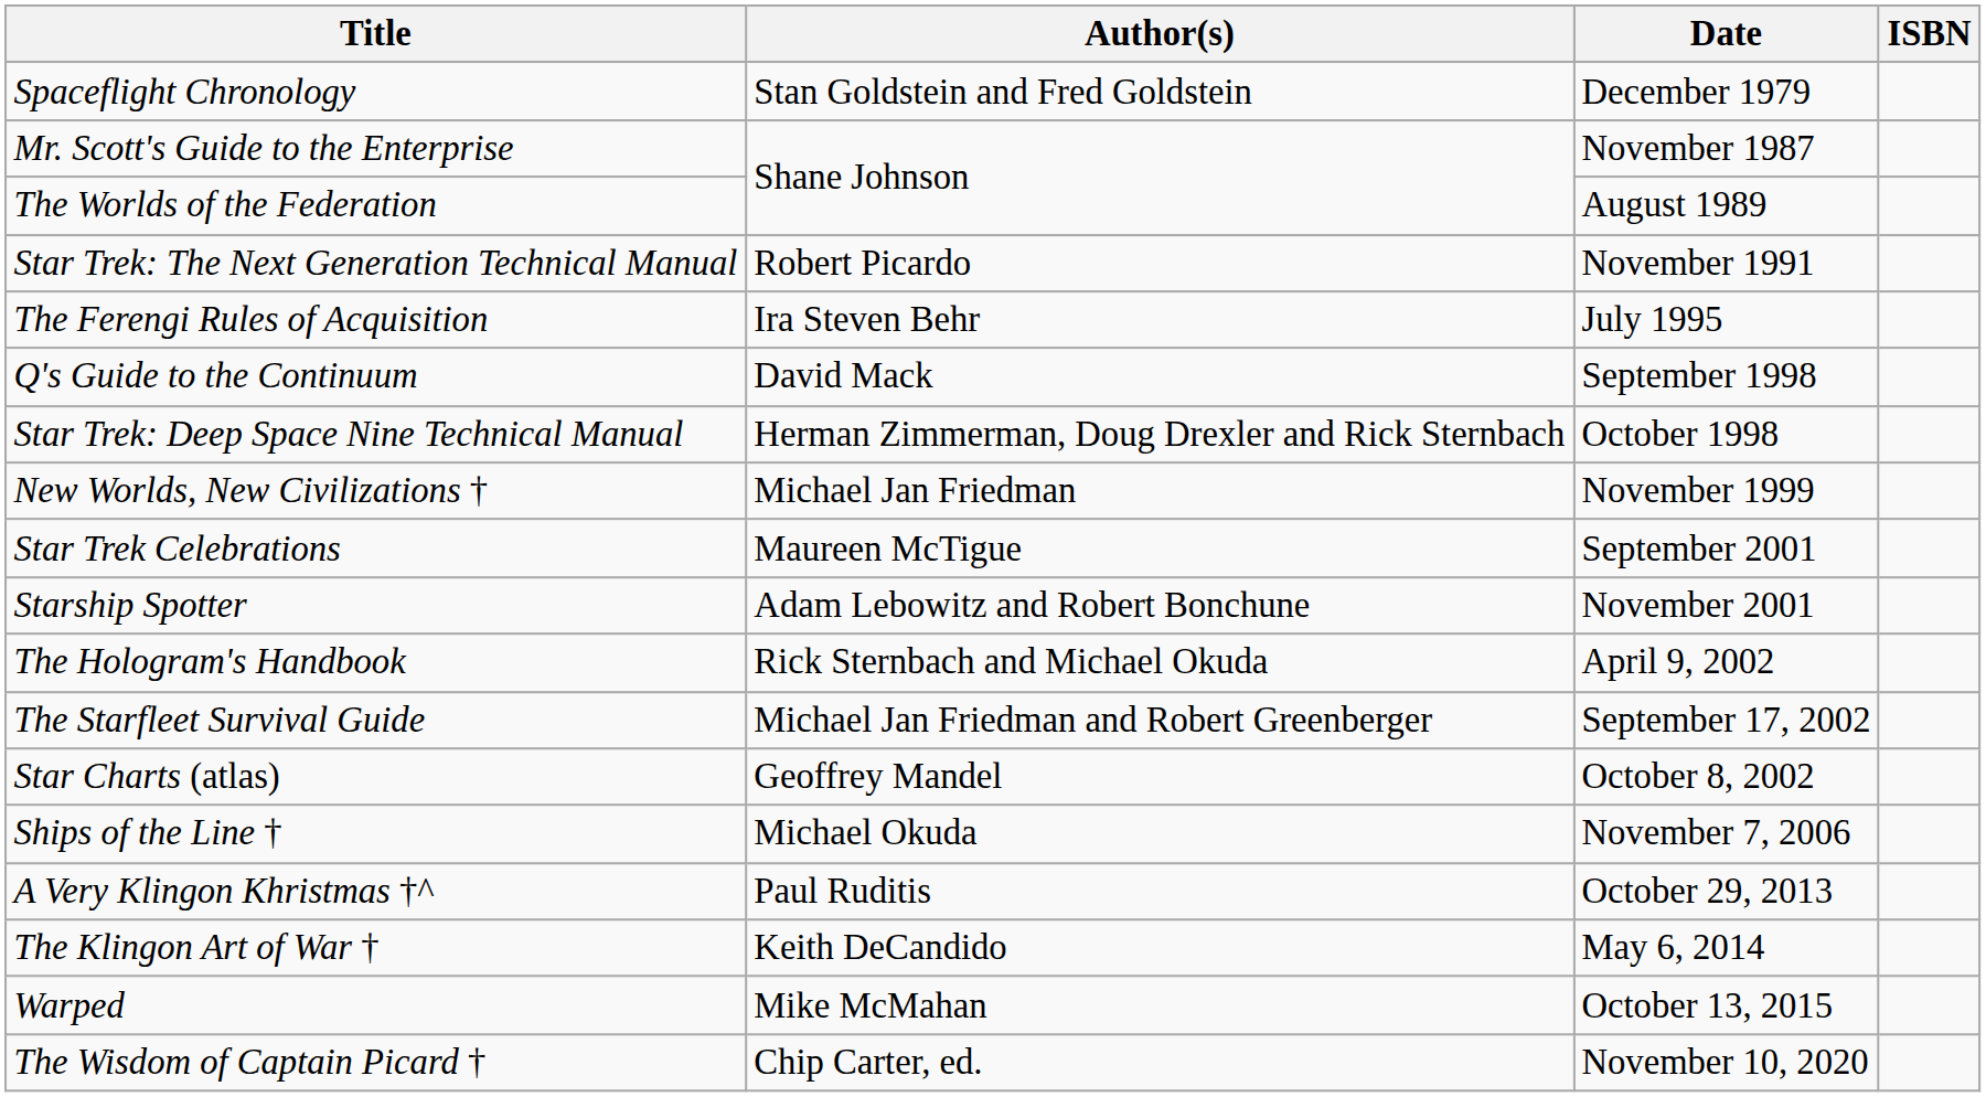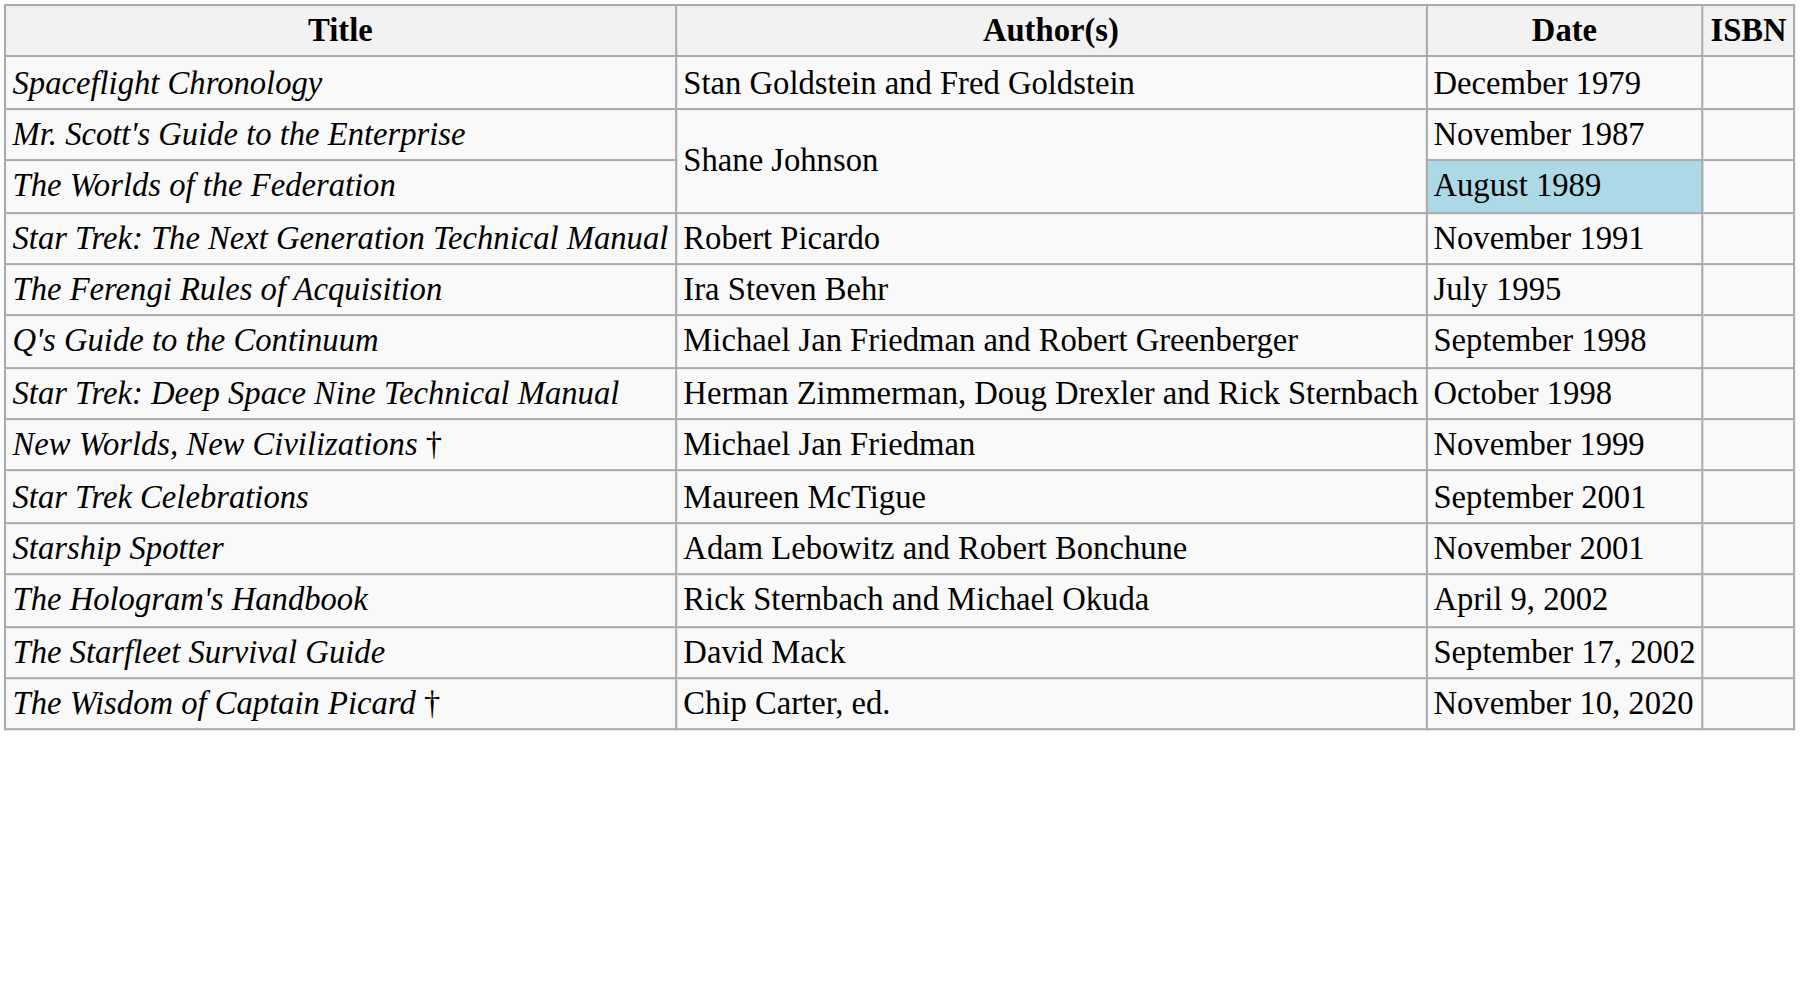 <table class="wikitable">
 <tr>
 <th>Title</th>
 <th>Author(s)</th>
 <th>Date</th>
 <th>ISBN</th>
 </tr>
 <tr>
 <td><em>Spaceflight Chronology</em></td>
 <td>Stan Goldstein and Fred Goldstein</td>
 <td>December 1979</td>
 <td></td>
 </tr>
 <tr>
 <td><em>Mr. Scott's Guide to the Enterprise</em></td>
 <td rowspan="2">Shane Johnson</td>
 <td>November 1987</td>
 <td></td>
 </tr>
 <tr>
 <td><em>The Worlds of the Federation</em></td>
-<td>August 1989</td>
+<td style="background: lightblue;">August 1989</td>
 <td></td>
 </tr>
 <tr>
 <td><em>Star Trek: The Next Generation Technical Manual</em></td>
 <td>Robert Picardo</td>
 <td>November 1991</td>
 <td></td>
 </tr>
 <tr>
 <td><em>The Ferengi Rules of Acquisition</em></td>
 <td>Ira Steven Behr</td>
 <td>July 1995</td>
 <td></td>
 </tr>
 <tr>
 <td><em>Q's Guide to the Continuum</em></td>
-<td>David Mack</td>
+<td>Michael Jan Friedman and Robert Greenberger</td>
 <td>September 1998</td>
 <td></td>
 </tr>
 <tr>
 <td><em>Star Trek: Deep Space Nine Technical Manual</em></td>
 <td>Herman Zimmerman, Doug Drexler and Rick Sternbach</td>
 <td>October 1998</td>
 <td></td>
 </tr>
 <tr>
 <td><em>New Worlds, New Civilizations</em> †</td>
 <td>Michael Jan Friedman</td>
 <td>November 1999</td>
 <td></td>
 </tr>
 <tr>
 <td><em>Star Trek Celebrations</em></td>
 <td>Maureen McTigue</td>
 <td>September 2001</td>
 <td></td>
 </tr>
 <tr>
 <td><em>Starship Spotter</em></td>
 <td>Adam Lebowitz and Robert Bonchune</td>
 <td>November 2001</td>
 <td></td>
 </tr>
 <tr>
 <td><em>The Hologram's Handbook</em></td>
 <td>Rick Sternbach and Michael Okuda</td>
 <td>April 9, 2002</td>
 <td></td>
 </tr>
 <tr>
 <td><em>The Starfleet Survival Guide</em></td>
-<td>Michael Jan Friedman and Robert Greenberger</td>
+<td>David Mack</td>
 <td>September 17, 2002</td>
-<td></td>
-</tr>
-<tr>
-<td><em>Star Charts</em> (atlas)</td>
-<td>Geoffrey Mandel</td>
-<td>October 8, 2002</td>
-<td></td>
-</tr>
-<tr>
-<td><em>Ships of the Line</em> †</td>
-<td>Michael Okuda</td>
-<td>November 7, 2006</td>
-<td></td>
-</tr>
-<tr>
-<td><em>A Very Klingon Khristmas</em> †^</td>
-<td>Paul Ruditis</td>
-<td>October 29, 2013</td>
-<td></td>
-</tr>
-<tr>
-<td><em>The Klingon Art of War</em> †</td>
-<td>Keith DeCandido</td>
-<td>May 6, 2014</td>
-<td></td>
-</tr>
-<tr>
-<td><em>Warped</em></td>
-<td>Mike McMahan</td>
-<td>October 13, 2015</td>
 <td></td>
 </tr>
 <tr>
 <td><em>The Wisdom of Captain Picard</em> †</td>
 <td>Chip Carter, ed.</td>
 <td>November 10, 2020</td>
 <td></td>
 </tr>
 </table>
